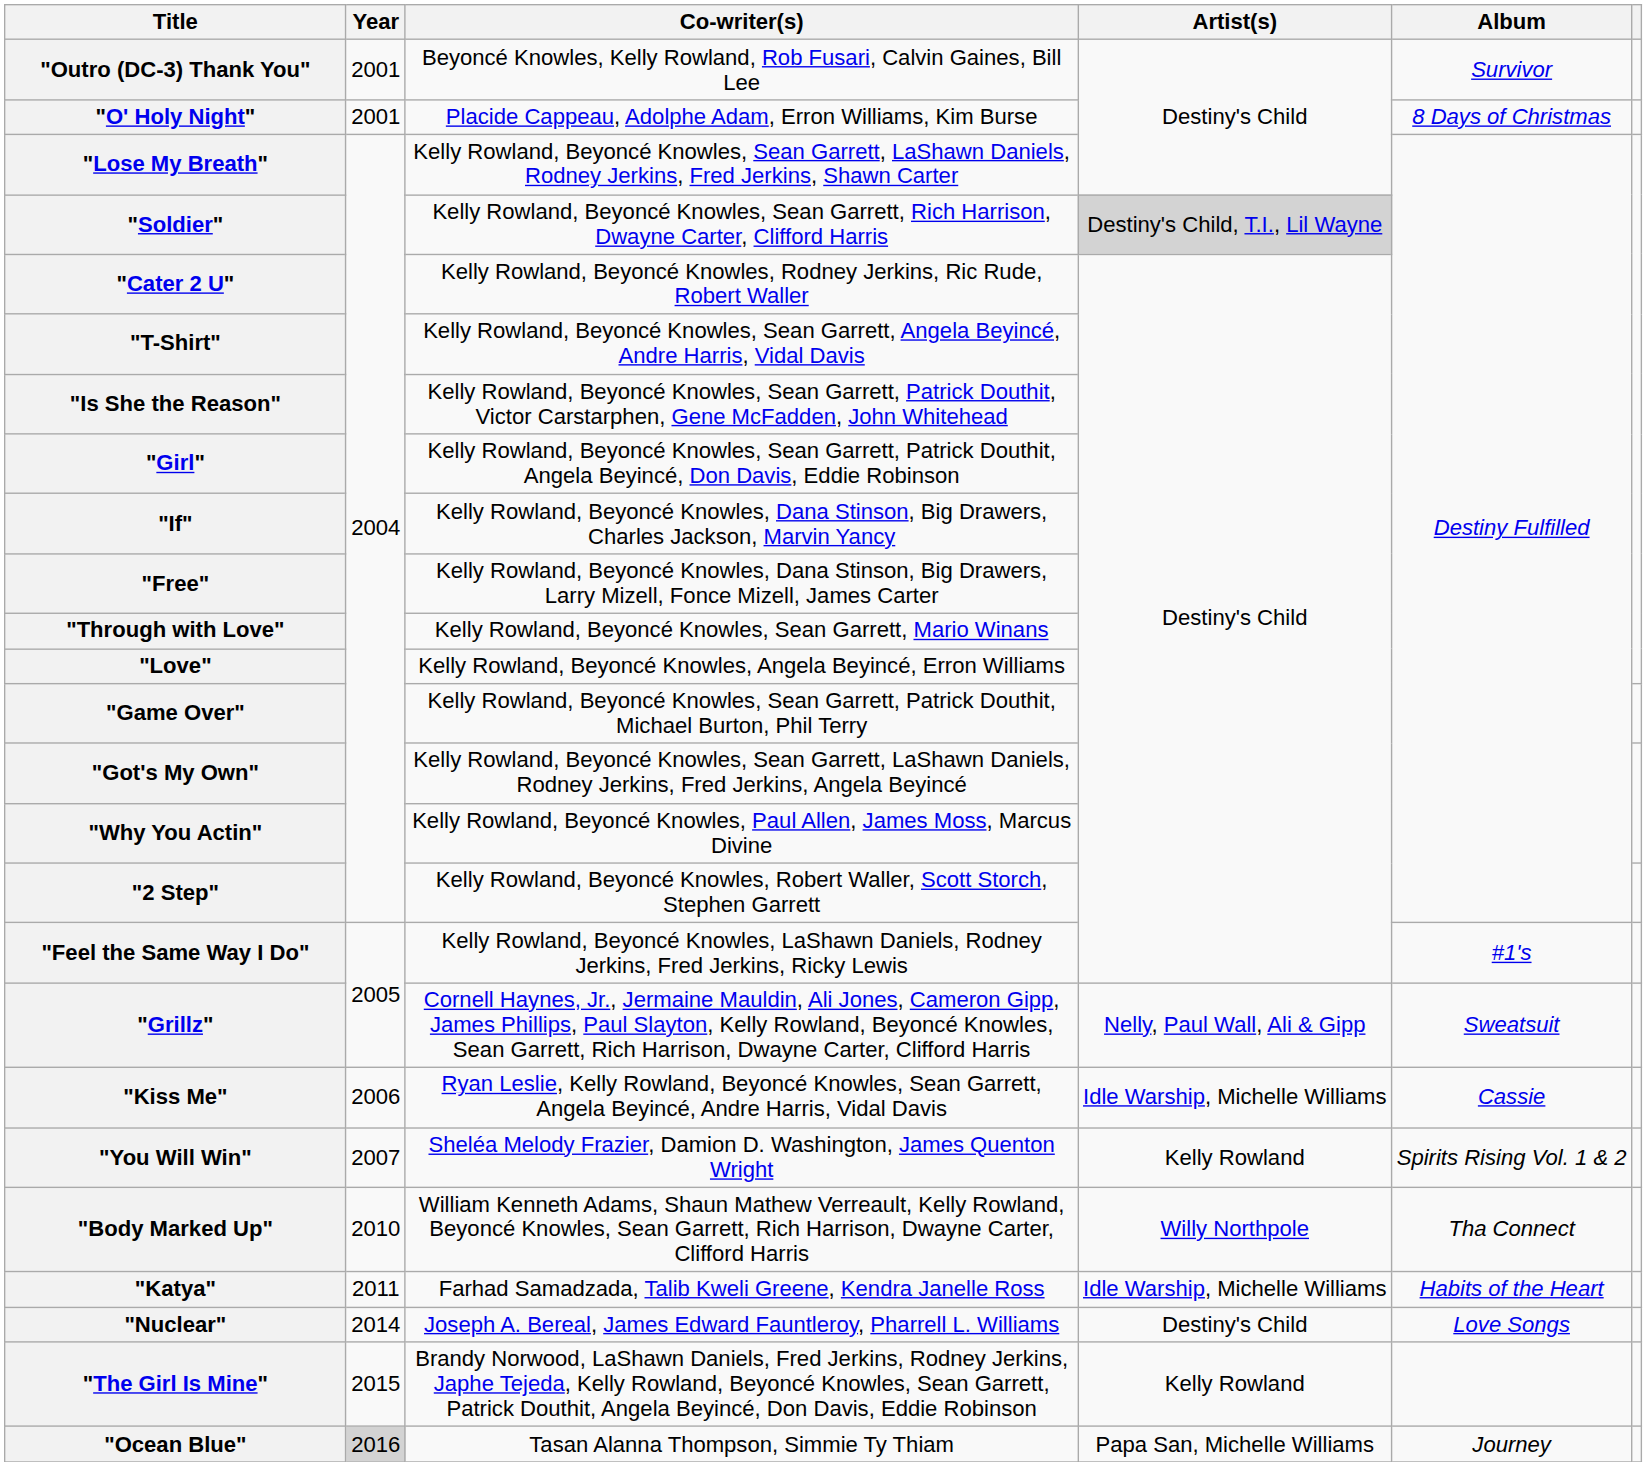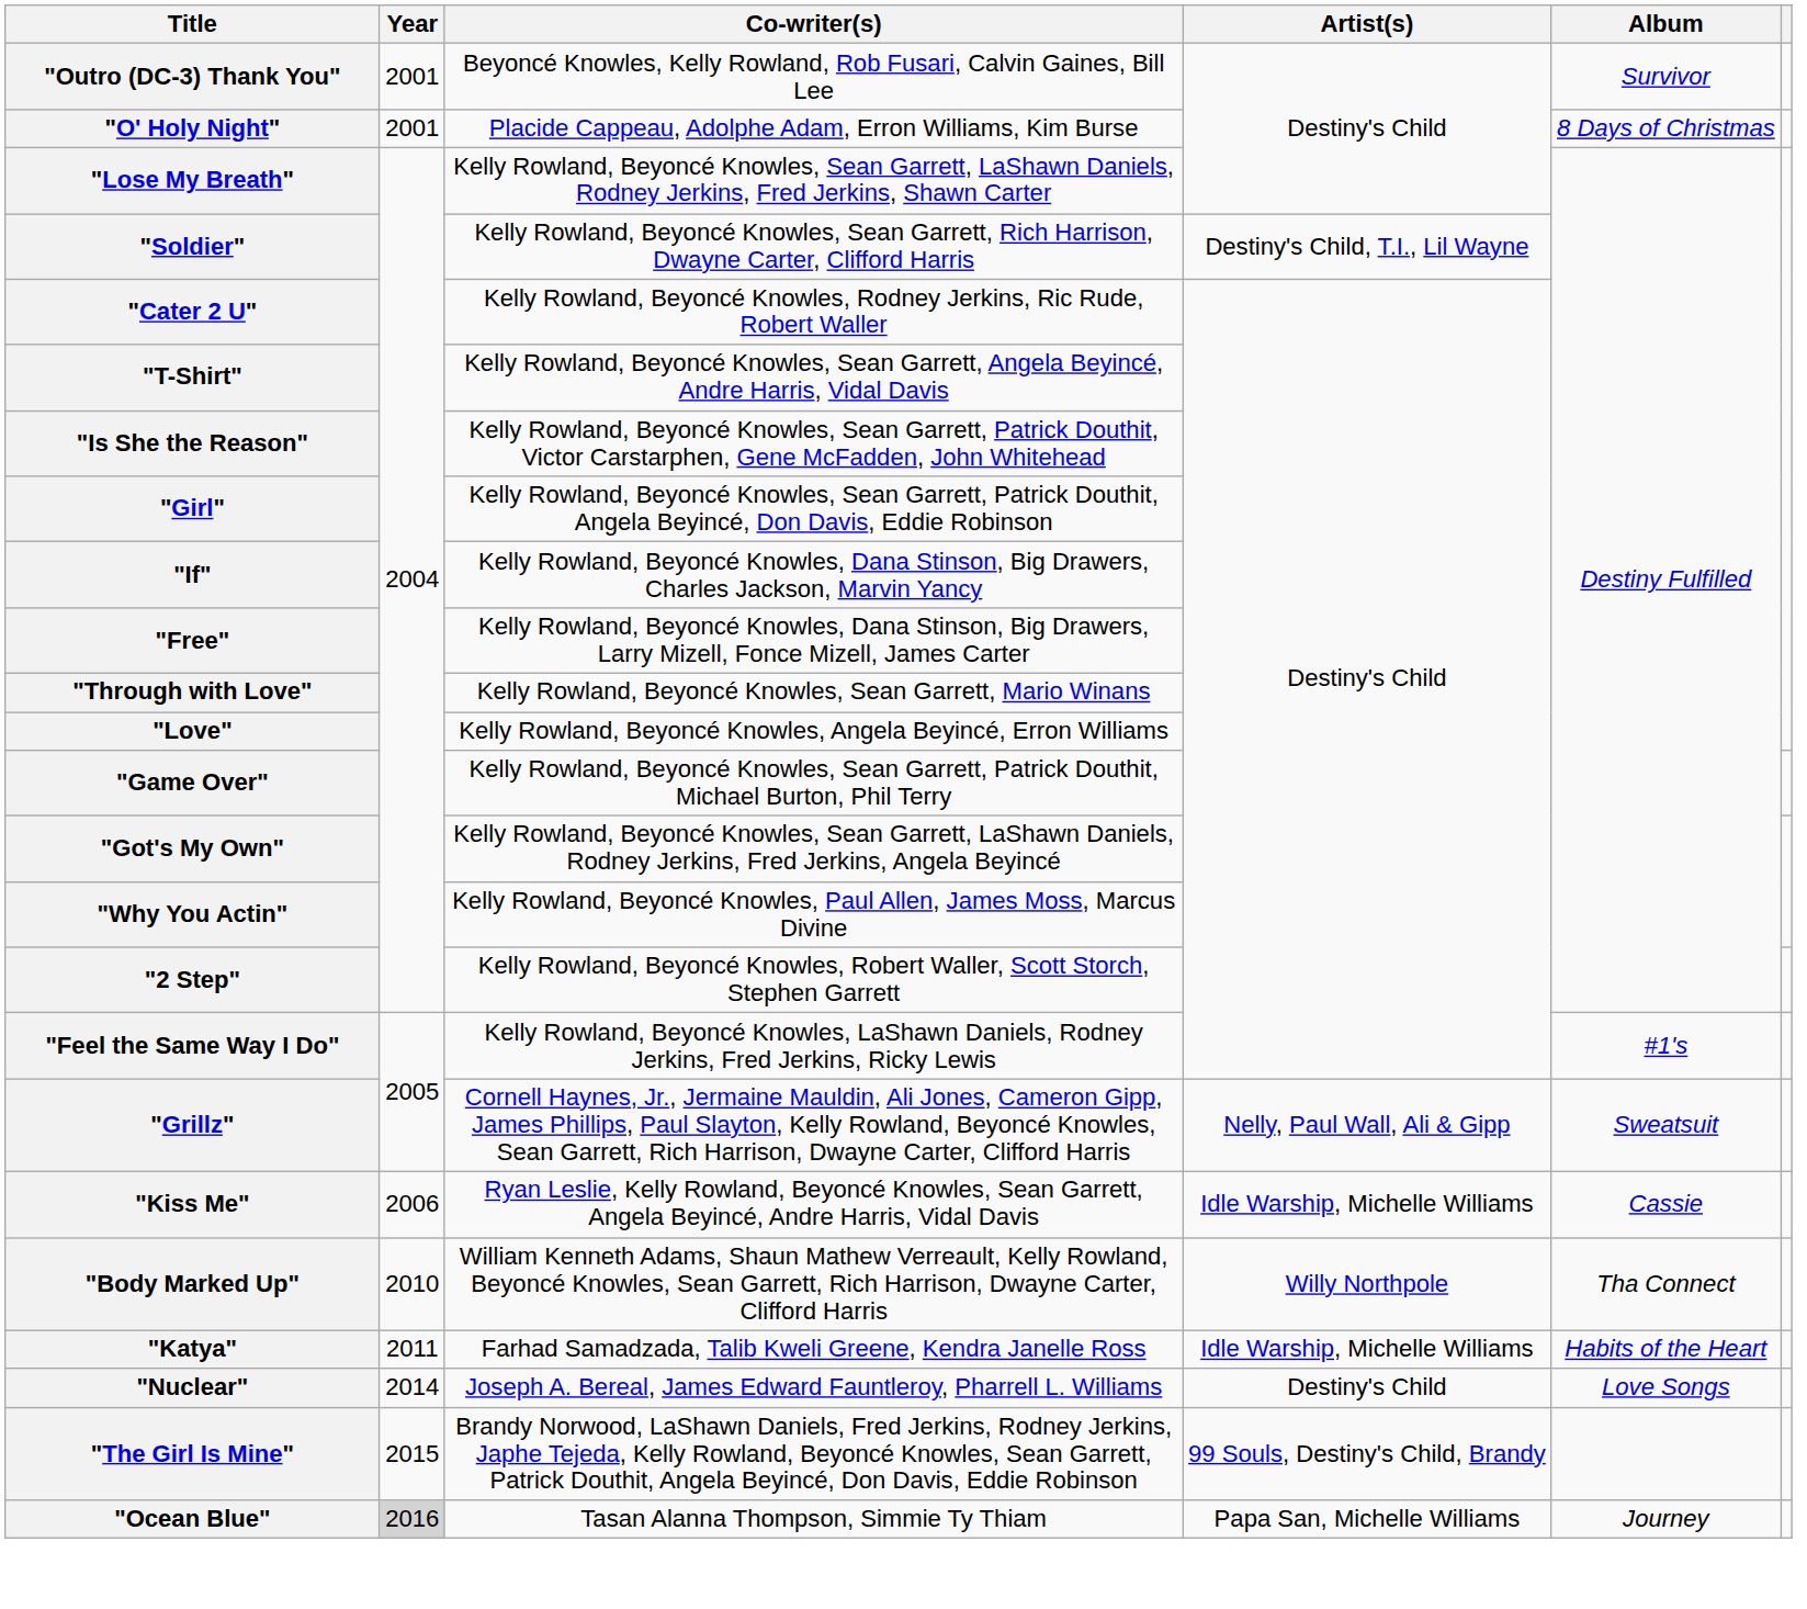 <table class="wikitable plainrowheaders" style="text-align:center;" border="1">
 <tr>
 <th scope="col" style="width:15em;">Title</th>
 <th scope="col">Year</th>
 <th scope="col" style="width:30em;">Co-writer(s)</th>
 <th scope="col">Artist(s)</th>
 <th scope="col">Album</th>
 <th scope="col"></th>
 </tr>
 <tr>
 <th scope="row">"Outro (DC-3) Thank You"</th>
 <td>2001</td>
 <td>Beyoncé Knowles, Kelly Rowland, <a href='#'>Rob Fusari</a>, Calvin Gaines, Bill Lee</td>
 <td rowspan="3">Destiny's Child</td>
 <td><em><a href='#'>Survivor</a></em></td>
 <td></td>
 </tr>
 <tr>
 <th scope="row">"<a href='#'>O' Holy Night</a>"</th>
 <td>2001</td>
 <td><a href='#'>Placide Cappeau</a>, <a href='#'>Adolphe Adam</a>, Erron Williams, Kim Burse</td>
 <td><em><a href='#'>8 Days of Christmas</a></em></td>
 <td></td>
 </tr>
 <tr>
 <th scope="row">"<a href='#'>Lose My Breath</a>"</th>
 <td rowspan="14">2004</td>
 <td>Kelly Rowland, Beyoncé Knowles, <a href='#'>Sean Garrett</a>, <a href='#'>LaShawn Daniels</a>, <a href='#'>Rodney Jerkins</a>, <a href='#'>Fred Jerkins</a>, <a href='#'>Shawn Carter</a></td>
 <td rowspan="14"><em><a href='#'>Destiny Fulfilled</a></em></td>
 <td rowspan="10"></td>
 </tr>
 <tr>
 <th scope="row">"<a href='#'>Soldier</a>"</th>
 <td>Kelly Rowland, Beyoncé Knowles, Sean Garrett, <a href='#'>Rich Harrison</a>, <a href='#'>Dwayne Carter</a>, <a href='#'>Clifford Harris</a></td>
-<td style="background: lightgrey;">Destiny's Child, <a href='#'>T.I.</a>, <a href='#'>Lil Wayne</a></td>
+<td>Destiny's Child, <a href='#'>T.I.</a>, <a href='#'>Lil Wayne</a></td>
 </tr>
 <tr>
 <th scope="row">"<a href='#'>Cater 2 U</a>"</th>
 <td>Kelly Rowland, Beyoncé Knowles, Rodney Jerkins, Ric Rude, <a href='#'>Robert Waller</a></td>
 <td rowspan="13">Destiny's Child</td>
 </tr>
 <tr>
 <th scope="row">"T-Shirt"</th>
 <td>Kelly Rowland, Beyoncé Knowles, Sean Garrett, <a href='#'>Angela Beyincé</a>, <a href='#'>Andre Harris</a>, <a href='#'>Vidal Davis</a></td>
 </tr>
 <tr>
 <th scope="row">"Is She the Reason"</th>
 <td>Kelly Rowland, Beyoncé Knowles, Sean Garrett, <a href='#'>Patrick Douthit</a>, Victor Carstarphen, <a href='#'>Gene McFadden</a>, <a href='#'>John Whitehead</a></td>
 </tr>
 <tr>
 <th scope="row">"<a href='#'>Girl</a>"</th>
 <td>Kelly Rowland, Beyoncé Knowles, Sean Garrett, Patrick Douthit, Angela Beyincé, <a href='#'>Don Davis</a>, Eddie Robinson</td>
 </tr>
 <tr>
 <th scope="row">"If"</th>
 <td>Kelly Rowland, Beyoncé Knowles, <a href='#'>Dana Stinson</a>, Big Drawers, Charles Jackson, <a href='#'>Marvin Yancy</a></td>
 </tr>
 <tr>
 <th scope="row">"Free"</th>
 <td>Kelly Rowland, Beyoncé Knowles, Dana Stinson, Big Drawers, Larry Mizell, Fonce Mizell, James Carter</td>
 </tr>
 <tr>
 <th scope="row">"Through with Love"</th>
 <td>Kelly Rowland, Beyoncé Knowles, Sean Garrett, <a href='#'>Mario Winans</a></td>
 </tr>
 <tr>
 <th scope="row">"Love"</th>
 <td>Kelly Rowland, Beyoncé Knowles, Angela Beyincé, Erron Williams</td>
 </tr>
 <tr>
 <th scope="row">"Game Over"</th>
 <td>Kelly Rowland, Beyoncé Knowles, Sean Garrett, Patrick Douthit, Michael Burton, Phil Terry</td>
 <td></td>
 </tr>
 <tr>
 <th scope="row">"Got's My Own"</th>
 <td>Kelly Rowland, Beyoncé Knowles, Sean Garrett, LaShawn Daniels, Rodney Jerkins, Fred Jerkins, Angela Beyincé</td>
 <td rowspan="2"></td>
 </tr>
 <tr>
 <th scope="row">"Why You Actin"</th>
 <td>Kelly Rowland, Beyoncé Knowles, <a href='#'>Paul Allen</a>, <a href='#'>James Moss</a>, Marcus Divine</td>
 </tr>
 <tr>
 <th scope="row">"2 Step"</th>
 <td>Kelly Rowland, Beyoncé Knowles, Robert Waller, <a href='#'>Scott Storch</a>, Stephen Garrett</td>
 <td></td>
 </tr>
 <tr>
 <th scope="row">"Feel the Same Way I Do"</th>
 <td rowspan="2">2005</td>
 <td>Kelly Rowland, Beyoncé Knowles, LaShawn Daniels, Rodney Jerkins, Fred Jerkins, Ricky Lewis</td>
 <td><em><a href='#'>#1's</a></em></td>
 <td></td>
 </tr>
 <tr>
 <th scope="row">"<a href='#'>Grillz</a>"</th>
 <td><a href='#'>Cornell Haynes, Jr.</a>, <a href='#'>Jermaine Mauldin</a>, <a href='#'>Ali Jones</a>, <a href='#'>Cameron Gipp</a>, <a href='#'>James Phillips</a>, <a href='#'>Paul Slayton</a>, Kelly Rowland, Beyoncé Knowles, Sean Garrett, Rich Harrison, Dwayne Carter, Clifford Harris</td>
 <td><a href='#'>Nelly</a>, <a href='#'>Paul Wall</a>, <a href='#'>Ali & Gipp</a></td>
 <td><em><a href='#'>Sweatsuit</a></em></td>
 <td></td>
 </tr>
 <tr>
 <th scope="row">"Kiss Me"</th>
 <td>2006</td>
 <td><a href='#'>Ryan Leslie</a>, Kelly Rowland, Beyoncé Knowles, Sean Garrett, Angela Beyincé, Andre Harris, Vidal Davis</td>
 <td><a href='#'>Idle Warship</a>, Michelle Williams</td>
 <td><em><a href='#'>Cassie</a></em></td>
 <td></td>
 </tr>
 <tr>
-<th scope="row">"You Will Win"</th>
-<td>2007</td>
-<td><a href='#'>Sheléa Melody Frazier</a>, Damion D. Washington, <a href='#'>James Quenton Wright</a></td>
-<td>Kelly Rowland</td>
-<td><em>Spirits Rising Vol. 1 & 2</em></td>
-<td></td>
-</tr>
-<tr>
 <th scope="row">"Body Marked Up"</th>
 <td>2010</td>
 <td>William Kenneth Adams, Shaun Mathew Verreault, Kelly Rowland, Beyoncé Knowles, Sean Garrett, Rich Harrison, Dwayne Carter, Clifford Harris</td>
 <td><a href='#'>Willy Northpole</a></td>
 <td><em>Tha Connect</em></td>
 <td></td>
 </tr>
 <tr>
 <th scope="row">"Katya"</th>
 <td>2011</td>
 <td>Farhad Samadzada, <a href='#'>Talib Kweli Greene</a>, <a href='#'>Kendra Janelle Ross</a></td>
 <td><a href='#'>Idle Warship</a>, Michelle Williams</td>
 <td><em><a href='#'>Habits of the Heart</a></em></td>
 <td></td>
 </tr>
 <tr>
 <th scope="row">"Nuclear"</th>
 <td>2014</td>
 <td><a href='#'>Joseph A. Bereal</a>, <a href='#'>James Edward Fauntleroy</a>, <a href='#'>Pharrell L. Williams</a></td>
 <td>Destiny's Child</td>
 <td><em><a href='#'>Love Songs</a></em></td>
 <td></td>
 </tr>
 <tr>
 <th scope="row">"<a href='#'>The Girl Is Mine</a>"</th>
 <td>2015</td>
 <td>Brandy Norwood, LaShawn Daniels, Fred Jerkins, Rodney Jerkins, <a href='#'>Japhe Tejeda</a>, Kelly Rowland, Beyoncé Knowles, Sean Garrett, Patrick Douthit, Angela Beyincé, Don Davis, Eddie Robinson</td>
-<td>Kelly Rowland</td>
+<td><a href='#'>99 Souls</a>, Destiny's Child, <a href='#'>Brandy</a></td>
 <td></td>
 <td></td>
 </tr>
 <tr>
 <th scope="row">"Ocean Blue"</th>
 <td style="background: lightgrey;">2016</td>
 <td>Tasan Alanna Thompson, Simmie Ty Thiam</td>
 <td>Papa San, Michelle Williams</td>
 <td><em>Journey</em></td>
 <td></td>
 </tr>
 </table>
